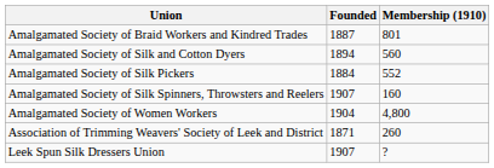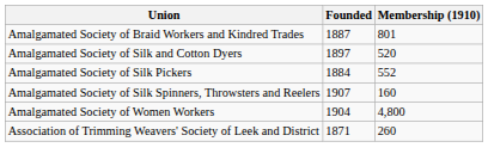 <table class="wikitable sortable">
 <tr>
 <th>Union</th>
 <th>Founded</th>
 <th>Membership (1910)</th>
 </tr>
 <tr>
 <td>Amalgamated Society of Braid Workers and Kindred Trades</td>
 <td>1887</td>
 <td>801</td>
 </tr>
 <tr>
 <td>Amalgamated Society of Silk and Cotton Dyers</td>
-<td>1894</td>
-<td>560</td>
+<td>1897</td>
+<td>520</td>
 </tr>
 <tr>
 <td>Amalgamated Society of Silk Pickers</td>
 <td>1884</td>
 <td>552</td>
 </tr>
 <tr>
 <td>Amalgamated Society of Silk Spinners, Throwsters and Reelers</td>
 <td>1907</td>
 <td>160</td>
 </tr>
 <tr>
 <td>Amalgamated Society of Women Workers</td>
 <td>1904</td>
 <td>4,800</td>
 </tr>
 <tr>
 <td>Association of Trimming Weavers' Society of Leek and District</td>
 <td>1871</td>
 <td>260</td>
 </tr>
-<tr>
-<td>Leek Spun Silk Dressers Union</td>
-<td>1907</td>
-<td>?</td>
-</tr>
 </table>
